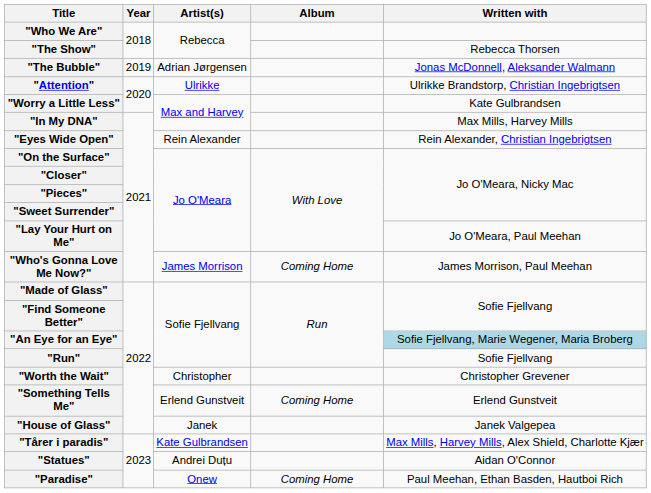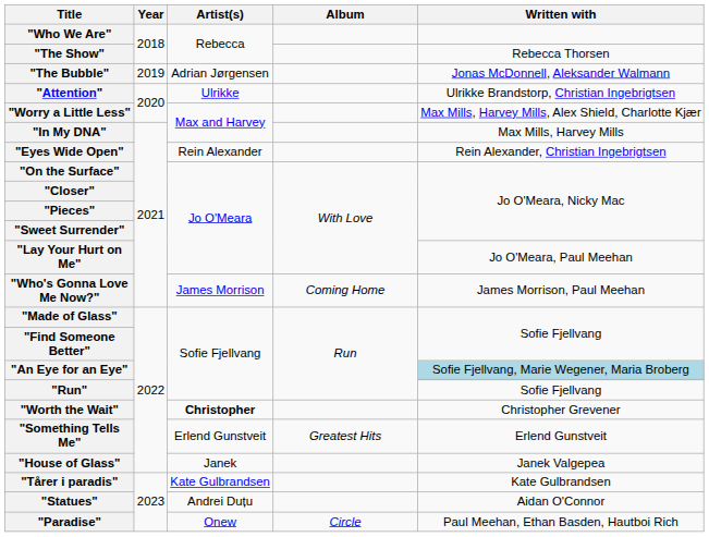 <table class="wikitable plainrowheaders" style="text-align:center;">
 <tr>
 <th scope="col" style="width:160px;">Title</th>
 <th scope="col">Year</th>
 <th scope="col">Artist(s)</th>
 <th scope="col" style="width:180px;">Album</th>
 <th scope="col">Written with</th>
 </tr>
 <tr>
 <th scope="row">"Who We Are"</th>
 <td rowspan="2">2018</td>
 <td rowspan="2">Rebecca</td>
 <td></td>
 <td></td>
 </tr>
 <tr>
 <th scope="row">"The Show"</th>
 <td></td>
 <td>Rebecca Thorsen</td>
 </tr>
 <tr>
 <th scope="row">"The Bubble"</th>
 <td>2019</td>
 <td>Adrian Jørgensen</td>
 <td></td>
 <td><a href='#'>Jonas McDonnell</a>, <a href='#'>Aleksander Walmann</a></td>
 </tr>
 <tr>
 <th scope="row">"<a href='#'>Attention</a>"</th>
 <td rowspan="2">2020</td>
 <td><a href='#'>Ulrikke</a></td>
 <td></td>
 <td>Ulrikke Brandstorp, <a href='#'>Christian Ingebrigtsen</a></td>
 </tr>
 <tr>
 <th scope="row">"Worry a Little Less"</th>
 <td rowspan="2"><a href='#'>Max and Harvey</a></td>
 <td></td>
-<td>Kate Gulbrandsen</td>
+<td><a href='#'>Max Mills</a>, <a href='#'>Harvey Mills</a>, Alex Shield, Charlotte Kjær</td>
 </tr>
 <tr>
 <th scope="row">"In My DNA"</th>
 <td rowspan="8">2021</td>
 <td></td>
 <td>Max Mills, Harvey Mills</td>
 </tr>
 <tr>
 <th scope="row">"Eyes Wide Open"</th>
 <td>Rein Alexander</td>
 <td></td>
 <td>Rein Alexander, <a href='#'>Christian Ingebrigtsen</a></td>
 </tr>
 <tr>
 <th scope="row">"On the Surface"</th>
 <td rowspan="5"><a href='#'>Jo O'Meara</a></td>
 <td rowspan="5"><em>With Love</em></td>
 <td rowspan="4">Jo O'Meara, Nicky Mac</td>
 </tr>
 <tr>
 <th scope="row">"Closer"</th>
 </tr>
 <tr>
 <th scope="row">"Pieces"</th>
 </tr>
 <tr>
 <th scope="row">"Sweet Surrender"</th>
 </tr>
 <tr>
 <th scope="row">"Lay Your Hurt on Me"</th>
 <td>Jo O'Meara, Paul Meehan</td>
 </tr>
 <tr>
 <th scope="row">"Who's Gonna Love Me Now?"</th>
 <td><a href='#'>James Morrison</a></td>
 <td><em>Coming Home</em></td>
 <td>James Morrison, Paul Meehan</td>
 </tr>
 <tr>
 <th scope="row">"Made of Glass"</th>
 <td rowspan="7">2022</td>
 <td rowspan="4">Sofie Fjellvang</td>
 <td rowspan="4"><em>Run</em></td>
 <td rowspan="2">Sofie Fjellvang</td>
 </tr>
 <tr>
 <th scope="row">"Find Someone Better"</th>
 </tr>
 <tr>
 <th scope="row">"An Eye for an Eye"</th>
 <td style="background: lightblue;">Sofie Fjellvang, Marie Wegener, Maria Broberg</td>
 </tr>
 <tr>
 <th scope="row">"Run"</th>
 <td>Sofie Fjellvang</td>
 </tr>
 <tr>
 <th scope="row">"Worth the Wait"</th>
-<td>Christopher</td>
+<td><strong>Christopher</strong></td>
 <td></td>
 <td>Christopher Grevener</td>
 </tr>
 <tr>
 <th scope="row">"Something Tells Me"</th>
 <td>Erlend Gunstveit</td>
-<td><em>Coming Home</em></td>
+<td><em>Greatest Hits</em></td>
 <td>Erlend Gunstveit</td>
 </tr>
 <tr>
 <th scope="row">"House of Glass"</th>
 <td>Janek</td>
 <td></td>
 <td>Janek Valgepea</td>
 </tr>
 <tr>
 <th scope="row">"Tårer i paradis"</th>
 <td rowspan="3">2023</td>
 <td><a href='#'>Kate Gulbrandsen</a></td>
 <td></td>
-<td><a href='#'>Max Mills</a>, <a href='#'>Harvey Mills</a>, Alex Shield, Charlotte Kjær</td>
+<td>Kate Gulbrandsen</td>
 </tr>
 <tr>
 <th scope="row">"Statues"</th>
 <td>Andrei Duțu</td>
 <td></td>
 <td>Aidan O'Connor</td>
 </tr>
 <tr>
 <th scope="row">"Paradise"</th>
 <td><a href='#'>Onew</a></td>
-<td><em>Coming Home</em></td>
+<td><a href='#'><em>Circle</em></a></td>
 <td>Paul Meehan, Ethan Basden, Hautboi Rich</td>
 </tr>
 </table>
